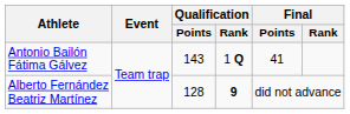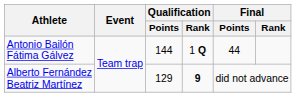 <table class="wikitable" style="font-size:90%">
 <tr>
 <th rowspan="2">Athlete</th>
 <th rowspan="2">Event</th>
 <th colspan=2>Qualification</th>
 <th colspan=2>Final</th>
 </tr>
 <tr style="font-size:95%">
 <th>Points</th>
 <th>Rank</th>
 <th>Points</th>
 <th>Rank</th>
 </tr>
 <tr align=center>
 <td align=left><a href='#'>Antonio Bailón</a><br><a href='#'>Fátima Gálvez</a></td>
 <td align=left rowspan=2><a href='#'>Team trap</a></td>
-<td>143</td>
+<td>144</td>
 <td>1 <strong>Q</strong></td>
-<td>41</td>
+<td>44</td>
 <td></td>
 </tr>
 <tr align=center>
 <td align=left><a href='#'>Alberto Fernández</a><br><a href='#'>Beatriz Martínez</a></td>
-<td>128</td>
+<td>129</td>
 <td><strong>9</strong></td>
 <td colspan=2>did not advance</td>
 </tr>
 </table>
